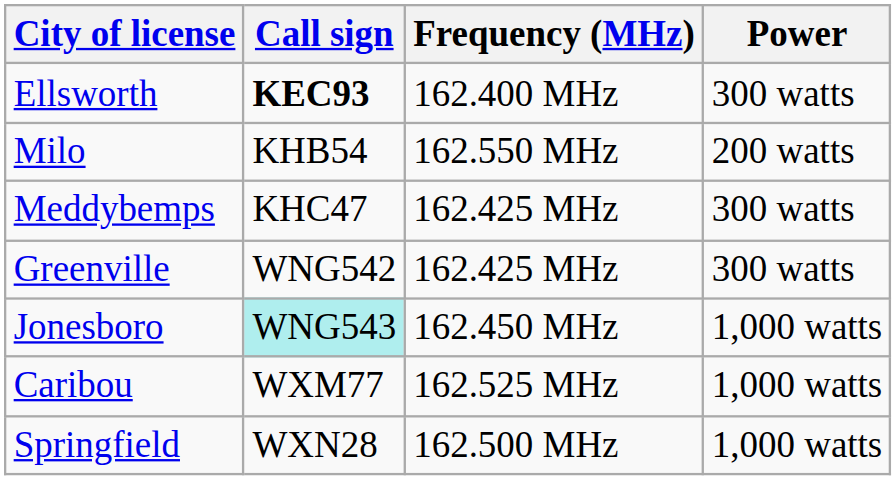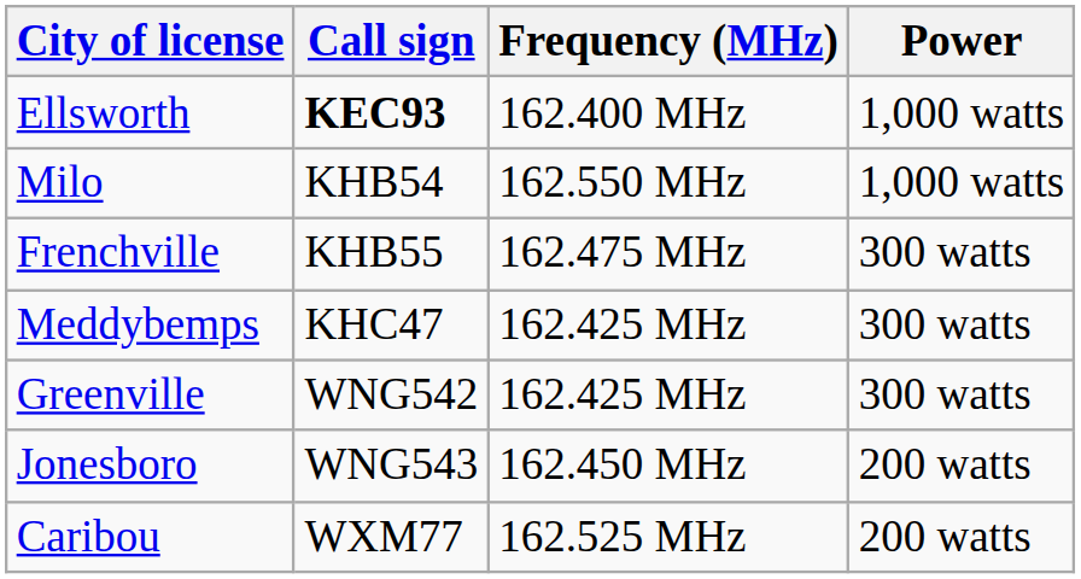 <table class="wikitable sortable collapsible">
 <tr>
 <th><a href='#'>City of license</a></th>
 <th><a href='#'>Call sign</a></th>
 <th>Frequency (<a href='#'>MHz</a>)</th>
 <th>Power</th>
 </tr>
 <tr>
 <td><a href='#'>Ellsworth</a></td>
 <td><strong>KEC93</strong></td>
 <td>162.400 MHz</td>
-<td>300 watts</td>
+<td>1,000 watts</td>
 </tr>
 <tr>
 <td><a href='#'>Milo</a></td>
 <td>KHB54</td>
 <td>162.550 MHz</td>
-<td>200 watts</td>
+<td>1,000 watts</td>
+</tr>
+<tr>
+<td><a href='#'>Frenchville</a></td>
+<td>KHB55</td>
+<td>162.475 MHz</td>
+<td>300 watts</td>
 </tr>
 <tr>
 <td><a href='#'>Meddybemps</a></td>
 <td>KHC47</td>
 <td>162.425 MHz</td>
 <td>300 watts</td>
 </tr>
 <tr>
 <td><a href='#'>Greenville</a></td>
 <td>WNG542</td>
 <td>162.425 MHz</td>
 <td>300 watts</td>
 </tr>
 <tr>
 <td><a href='#'>Jonesboro</a></td>
-<td style="background: paleturquoise;">WNG543</td>
+<td>WNG543</td>
 <td>162.450 MHz</td>
-<td>1,000 watts</td>
+<td>200 watts</td>
 </tr>
 <tr>
 <td><a href='#'>Caribou</a></td>
 <td>WXM77</td>
 <td>162.525 MHz</td>
-<td>1,000 watts</td>
-</tr>
-<tr>
-<td><a href='#'>Springfield</a></td>
-<td>WXN28</td>
-<td>162.500 MHz</td>
-<td>1,000 watts</td>
+<td>200 watts</td>
 </tr>
 </table>
